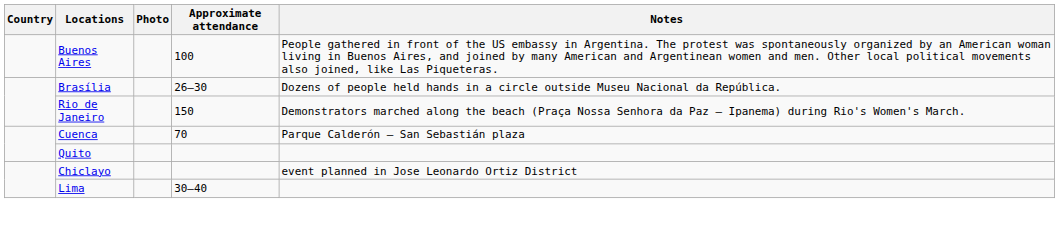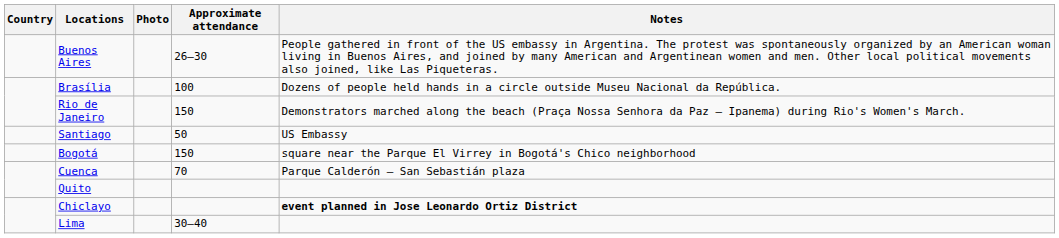 <table class="wikitable sortable">
 <tr>
 <th scope="col">Country</th>
 <th scope="col">Locations</th>
 <th scope="col" class="unsortable">Photo</th>
 <th scope="col" data-sort-type="number">Approximate attendance</th>
 <th scope="col">Notes</th>
 </tr>
 <tr>
 <td></td>
 <td><a href='#'>Buenos Aires</a></td>
 <td></td>
-<td>100</td>
+<td data-sort-value="26.3">26–30</td>
 <td>People gathered in front of the US embassy in Argentina. The protest was spontaneously organized by an American woman living in Buenos Aires, and joined by many American and Argentinean women and men. Other local political movements also joined, like Las Piqueteras.</td>
 </tr>
 <tr>
 <td rowspan="2"></td>
 <td><a href='#'>Brasília</a></td>
 <td></td>
-<td data-sort-value="26.3">26–30</td>
+<td>100</td>
 <td>Dozens of people held hands in a circle outside Museu Nacional da República.</td>
 </tr>
 <tr>
 <td><a href='#'>Rio de Janeiro</a></td>
 <td></td>
 <td>150</td>
 <td>Demonstrators marched along the beach (Praça Nossa Senhora da Paz – Ipanema) during Rio's Women's March.</td>
+</tr>
+<tr>
+<td></td>
+<td><a href='#'>Santiago</a></td>
+<td></td>
+<td>50</td>
+<td>US Embassy</td>
+</tr>
+<tr>
+<td></td>
+<td><a href='#'>Bogotá</a></td>
+<td></td>
+<td>150</td>
+<td>square near the Parque El Virrey in Bogotá's Chico neighborhood</td>
 </tr>
 <tr>
 <td rowspan="2"></td>
 <td><a href='#'>Cuenca</a></td>
 <td></td>
 <td>70</td>
 <td>Parque Calderón – San Sebastián plaza</td>
 </tr>
 <tr>
 <td><a href='#'>Quito</a></td>
 <td></td>
 <td></td>
 <td></td>
 </tr>
 <tr>
 <td rowspan="2"></td>
 <td><a href='#'>Chiclayo</a></td>
 <td></td>
 <td></td>
-<td>event planned in Jose Leonardo Ortiz District</td>
+<td><strong>event planned in Jose Leonardo Ortiz District</strong></td>
 </tr>
 <tr>
 <td><a href='#'>Lima</a></td>
 <td></td>
 <td data-sort-value="31.4">30–40</td>
 <td></td>
 </tr>
 </table>
